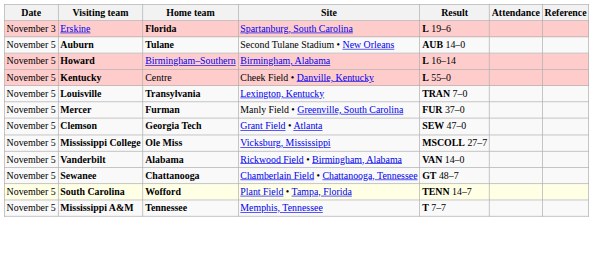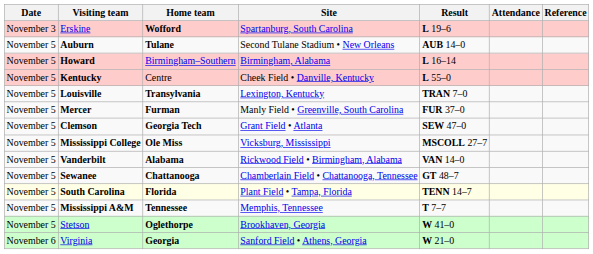 <table class="wikitable" style="font-size:95%;">
 <tr>
 <th>Date</th>
 <th>Visiting team</th>
 <th>Home team</th>
 <th>Site</th>
 <th>Result</th>
 <th>Attendance</th>
 <th class="unsortable">Reference</th>
 </tr>
 <tr bgcolor=ffcccc>
 <td>November 3</td>
 <td><a href='#'>Erskine</a></td>
-<td><strong>Florida</strong></td>
+<td><strong>Wofford</strong></td>
 <td><a href='#'>Spartanburg, South Carolina</a></td>
 <td><strong>L</strong> 19–6</td>
 <td></td>
 <td></td>
 </tr>
 <tr bgcolor=>
 <td>November 5</td>
 <td><strong>Auburn</strong></td>
 <td><strong>Tulane</strong></td>
 <td>Second Tulane Stadium • <a href='#'>New Orleans</a></td>
 <td><strong>AUB</strong> 14–0</td>
 <td></td>
 <td></td>
 </tr>
 <tr bgcolor=ffcccc>
 <td>November 5</td>
 <td><strong>Howard</strong></td>
 <td><a href='#'>Birmingham–Southern</a></td>
 <td><a href='#'>Birmingham, Alabama</a></td>
 <td><strong>L</strong> 16–14</td>
 <td></td>
 <td></td>
 </tr>
 <tr bgcolor=ffcccc>
 <td>November 5</td>
 <td><strong>Kentucky</strong></td>
 <td>Centre</td>
 <td>Cheek Field • <a href='#'>Danville, Kentucky</a></td>
 <td><strong>L</strong> 55–0</td>
 <td></td>
 <td></td>
 </tr>
 <tr bgcolor=>
 <td>November 5</td>
 <td><strong>Louisville</strong></td>
 <td><strong>Transylvania</strong></td>
 <td><a href='#'>Lexington, Kentucky</a></td>
 <td><strong>TRAN</strong> 7–0</td>
 <td></td>
 <td></td>
 </tr>
 <tr bgcolor=>
 <td>November 5</td>
 <td><strong>Mercer</strong></td>
 <td><strong>Furman</strong></td>
 <td>Manly Field • <a href='#'>Greenville, South Carolina</a></td>
 <td><strong>FUR</strong> 37–0</td>
 <td></td>
 <td></td>
 </tr>
 <tr bgcolor=>
 <td>November 5</td>
 <td><strong>Clemson</strong></td>
 <td><strong>Georgia Tech</strong></td>
 <td><a href='#'>Grant Field</a> • <a href='#'>Atlanta</a></td>
 <td><strong>SEW</strong> 47–0</td>
 <td></td>
 <td></td>
 </tr>
 <tr bgcolor=>
 <td>November 5</td>
 <td><strong>Mississippi College</strong></td>
 <td><strong>Ole Miss</strong></td>
 <td><a href='#'>Vicksburg, Mississippi</a></td>
 <td><strong>MSCOLL</strong> 27–7</td>
 <td></td>
 <td></td>
 </tr>
 <tr bgcolor=>
 <td>November 5</td>
 <td><strong>Vanderbilt</strong></td>
 <td><strong>Alabama</strong></td>
 <td><a href='#'>Rickwood Field</a> • <a href='#'>Birmingham, Alabama</a></td>
 <td><strong>VAN</strong> 14–0</td>
 <td></td>
 <td></td>
 </tr>
 <tr bgcolor=>
 <td>November 5</td>
 <td><strong>Sewanee</strong></td>
 <td><strong>Chattanooga</strong></td>
 <td><a href='#'>Chamberlain Field</a> • <a href='#'>Chattanooga, Tennessee</a></td>
 <td><strong>GT</strong> 48–7</td>
 <td></td>
 <td></td>
 </tr>
 <tr bgcolor=ffffe6>
 <td>November 5</td>
 <td><strong>South Carolina</strong></td>
-<td><strong>Wofford</strong></td>
+<td><strong>Florida</strong></td>
 <td><a href='#'>Plant Field</a> • <a href='#'>Tampa, Florida</a></td>
 <td><strong>TENN</strong> 14–7</td>
 <td></td>
 <td></td>
 </tr>
 <tr bgcolor=>
 <td>November 5</td>
 <td><strong>Mississippi A&M</strong></td>
 <td><strong>Tennessee</strong></td>
 <td><a href='#'>Memphis, Tennessee</a></td>
 <td><strong>T</strong> 7–7</td>
 <td></td>
 <td></td>
 </tr>
+<tr bgcolor=ccffcc>
+<td>November 5</td>
+<td><a href='#'>Stetson</a></td>
+<td><strong>Oglethorpe</strong></td>
+<td><a href='#'>Brookhaven, Georgia</a></td>
+<td><strong>W</strong> 41–0</td>
+<td></td>
+<td></td>
+</tr>
+<tr bgcolor=ccffcc>
+<td>November 6</td>
+<td><a href='#'>Virginia</a></td>
+<td><strong>Georgia</strong></td>
+<td><a href='#'>Sanford Field</a> • <a href='#'>Athens, Georgia</a></td>
+<td><strong>W</strong> 21–0</td>
+<td></td>
+<td></td>
+</tr>
 </table>
